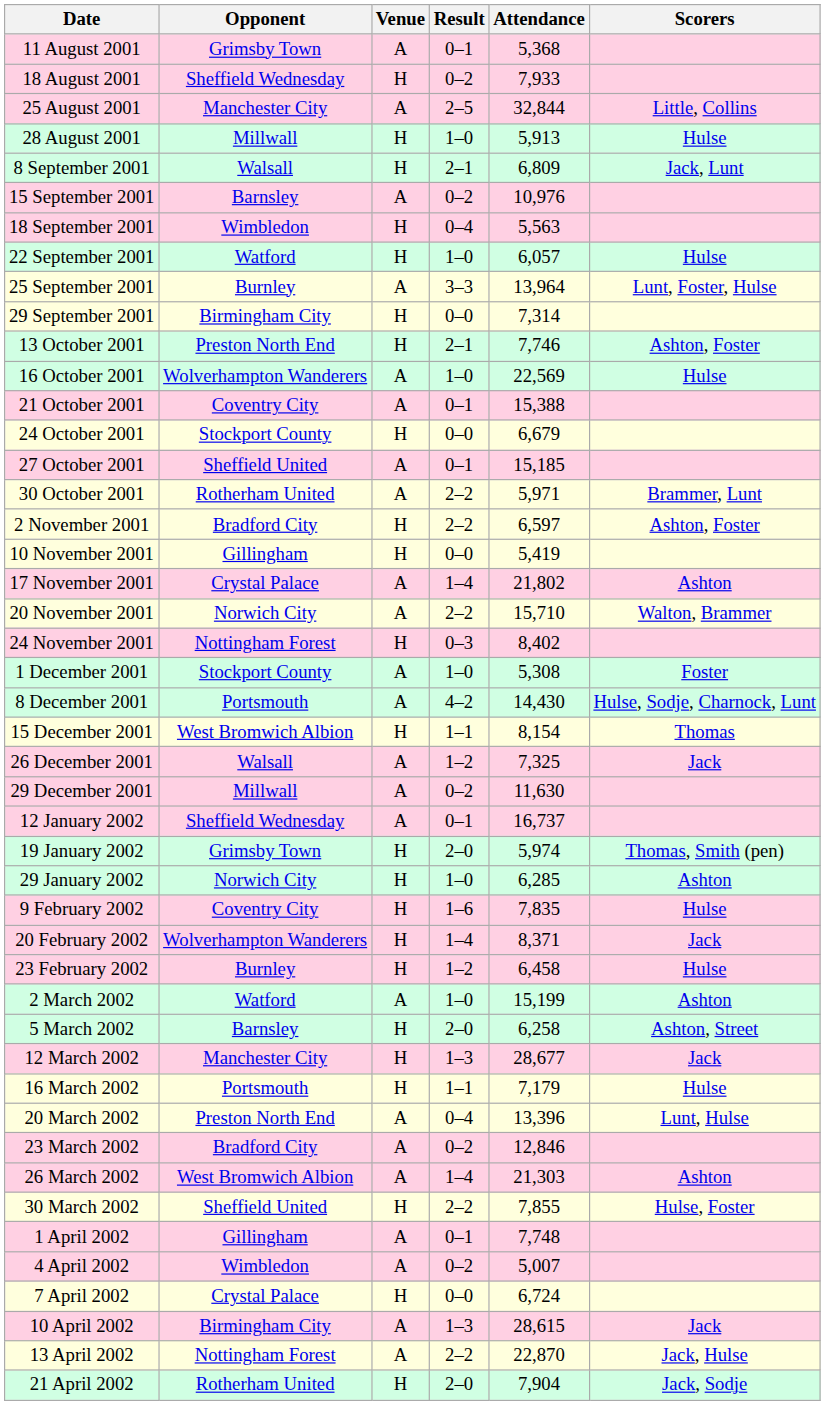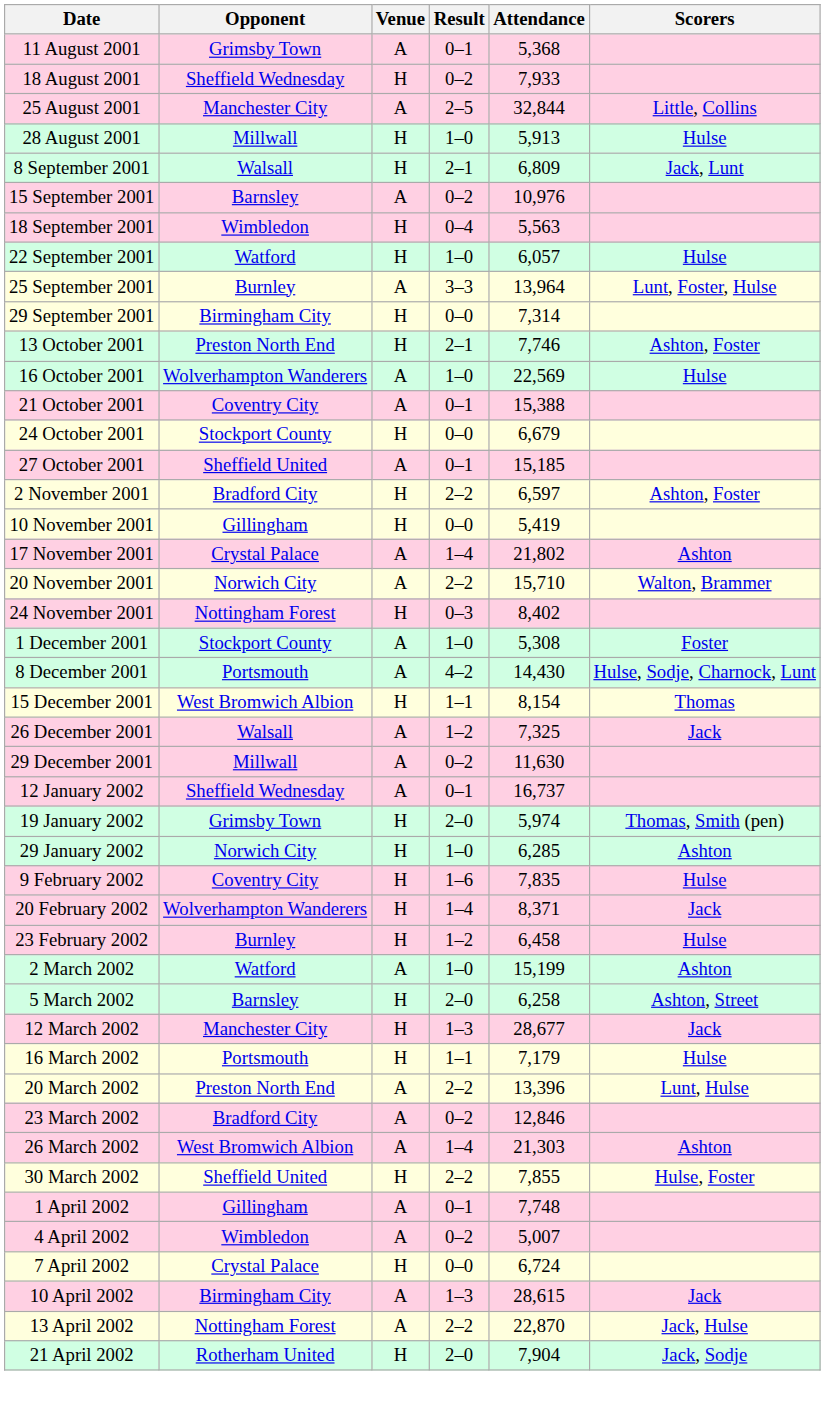 <table class="wikitable sortable" style="font-size:100%; text-align:center">
 <tr>
 <th>Date</th>
 <th>Opponent</th>
 <th>Venue</th>
 <th>Result</th>
 <th>Attendance</th>
 <th>Scorers</th>
 </tr>
 <tr style="background-color: #ffd0e3;">
 <td>11 August 2001</td>
 <td><a href='#'>Grimsby Town</a></td>
 <td>A</td>
 <td>0–1</td>
 <td>5,368</td>
 <td></td>
 </tr>
 <tr style="background-color: #ffd0e3;">
 <td>18 August 2001</td>
 <td><a href='#'>Sheffield Wednesday</a></td>
 <td>H</td>
 <td>0–2</td>
 <td>7,933</td>
 <td></td>
 </tr>
 <tr style="background-color: #ffd0e3;">
 <td>25 August 2001</td>
 <td><a href='#'>Manchester City</a></td>
 <td>A</td>
 <td>2–5</td>
 <td>32,844</td>
 <td><a href='#'>Little</a>, <a href='#'>Collins</a></td>
 </tr>
 <tr style="background-color: #d0ffe3;">
 <td>28 August 2001</td>
 <td><a href='#'>Millwall</a></td>
 <td>H</td>
 <td>1–0</td>
 <td>5,913</td>
 <td><a href='#'>Hulse</a></td>
 </tr>
 <tr style="background-color: #d0ffe3;">
 <td>8 September 2001</td>
 <td><a href='#'>Walsall</a></td>
 <td>H</td>
 <td>2–1</td>
 <td>6,809</td>
 <td><a href='#'>Jack</a>, <a href='#'>Lunt</a></td>
 </tr>
 <tr style="background-color: #ffd0e3;">
 <td>15 September 2001</td>
 <td><a href='#'>Barnsley</a></td>
 <td>A</td>
 <td>0–2</td>
 <td>10,976</td>
 <td></td>
 </tr>
 <tr style="background-color: #ffd0e3;">
 <td>18 September 2001</td>
 <td><a href='#'>Wimbledon</a></td>
 <td>H</td>
 <td>0–4</td>
 <td>5,563</td>
 <td></td>
 </tr>
 <tr style="background-color: #d0ffe3;">
 <td>22 September 2001</td>
 <td><a href='#'>Watford</a></td>
 <td>H</td>
 <td>1–0</td>
 <td>6,057</td>
 <td><a href='#'>Hulse</a></td>
 </tr>
 <tr style="background-color: #ffffdd;">
 <td>25 September 2001</td>
 <td><a href='#'>Burnley</a></td>
 <td>A</td>
 <td>3–3</td>
 <td>13,964</td>
 <td><a href='#'>Lunt</a>, <a href='#'>Foster</a>, <a href='#'>Hulse</a></td>
 </tr>
 <tr style="background-color: #ffffdd;">
 <td>29 September 2001</td>
 <td><a href='#'>Birmingham City</a></td>
 <td>H</td>
 <td>0–0</td>
 <td>7,314</td>
 <td></td>
 </tr>
 <tr style="background-color: #d0ffe3;">
 <td>13 October 2001</td>
 <td><a href='#'>Preston North End</a></td>
 <td>H</td>
 <td>2–1</td>
 <td>7,746</td>
 <td><a href='#'>Ashton</a>, <a href='#'>Foster</a></td>
 </tr>
 <tr style="background-color: #d0ffe3;">
 <td>16 October 2001</td>
 <td><a href='#'>Wolverhampton Wanderers</a></td>
 <td>A</td>
 <td>1–0</td>
 <td>22,569</td>
 <td><a href='#'>Hulse</a></td>
 </tr>
 <tr style="background-color: #ffd0e3;">
 <td>21 October 2001</td>
 <td><a href='#'>Coventry City</a></td>
 <td>A</td>
 <td>0–1</td>
 <td>15,388</td>
 <td></td>
 </tr>
 <tr style="background-color: #ffffdd;">
 <td>24 October 2001</td>
 <td><a href='#'>Stockport County</a></td>
 <td>H</td>
 <td>0–0</td>
 <td>6,679</td>
 <td></td>
 </tr>
 <tr style="background-color: #ffd0e3;">
 <td>27 October 2001</td>
 <td><a href='#'>Sheffield United</a></td>
 <td>A</td>
 <td>0–1</td>
 <td>15,185</td>
 <td></td>
-</tr>
-<tr style="background-color: #ffffdd;">
-<td>30 October 2001</td>
-<td><a href='#'>Rotherham United</a></td>
-<td>A</td>
-<td>2–2</td>
-<td>5,971</td>
-<td><a href='#'>Brammer</a>, <a href='#'>Lunt</a></td>
 </tr>
 <tr style="background-color: #ffffdd;">
 <td>2 November 2001</td>
 <td><a href='#'>Bradford City</a></td>
 <td>H</td>
 <td>2–2</td>
 <td>6,597</td>
 <td><a href='#'>Ashton</a>, <a href='#'>Foster</a></td>
 </tr>
 <tr style="background-color: #ffffdd;">
 <td>10 November 2001</td>
 <td><a href='#'>Gillingham</a></td>
 <td>H</td>
 <td>0–0</td>
 <td>5,419</td>
 <td></td>
 </tr>
 <tr style="background-color: #ffd0e3;">
 <td>17 November 2001</td>
 <td><a href='#'>Crystal Palace</a></td>
 <td>A</td>
 <td>1–4</td>
 <td>21,802</td>
 <td><a href='#'>Ashton</a></td>
 </tr>
 <tr style="background-color: #ffffdd;">
 <td>20 November 2001</td>
 <td><a href='#'>Norwich City</a></td>
 <td>A</td>
 <td>2–2</td>
 <td>15,710</td>
 <td><a href='#'>Walton</a>, <a href='#'>Brammer</a></td>
 </tr>
 <tr style="background-color: #ffd0e3;">
 <td>24 November 2001</td>
 <td><a href='#'>Nottingham Forest</a></td>
 <td>H</td>
 <td>0–3</td>
 <td>8,402</td>
 <td></td>
 </tr>
 <tr style="background-color: #d0ffe3;">
 <td>1 December 2001</td>
 <td><a href='#'>Stockport County</a></td>
 <td>A</td>
 <td>1–0</td>
 <td>5,308</td>
 <td><a href='#'>Foster</a></td>
 </tr>
 <tr style="background-color: #d0ffe3;">
 <td>8 December 2001</td>
 <td><a href='#'>Portsmouth</a></td>
 <td>A</td>
 <td>4–2</td>
 <td>14,430</td>
 <td><a href='#'>Hulse</a>, <a href='#'>Sodje</a>, <a href='#'>Charnock</a>, <a href='#'>Lunt</a></td>
 </tr>
 <tr style="background-color: #ffffdd;">
 <td>15 December 2001</td>
 <td><a href='#'>West Bromwich Albion</a></td>
 <td>H</td>
 <td>1–1</td>
 <td>8,154</td>
 <td><a href='#'>Thomas</a></td>
 </tr>
 <tr style="background-color: #ffd0e3;">
 <td>26 December 2001</td>
 <td><a href='#'>Walsall</a></td>
 <td>A</td>
 <td>1–2</td>
 <td>7,325</td>
 <td><a href='#'>Jack</a></td>
 </tr>
 <tr style="background-color: #ffd0e3;">
 <td>29 December 2001</td>
 <td><a href='#'>Millwall</a></td>
 <td>A</td>
 <td>0–2</td>
 <td>11,630</td>
 <td></td>
 </tr>
 <tr style="background-color: #ffd0e3;">
 <td>12 January 2002</td>
 <td><a href='#'>Sheffield Wednesday</a></td>
 <td>A</td>
 <td>0–1</td>
 <td>16,737</td>
 <td></td>
 </tr>
 <tr style="background-color: #d0ffe3;">
 <td>19 January 2002</td>
 <td><a href='#'>Grimsby Town</a></td>
 <td>H</td>
 <td>2–0</td>
 <td>5,974</td>
 <td><a href='#'>Thomas</a>, <a href='#'>Smith</a> (pen)</td>
 </tr>
 <tr style="background-color: #d0ffe3;">
 <td>29 January 2002</td>
 <td><a href='#'>Norwich City</a></td>
 <td>H</td>
 <td>1–0</td>
 <td>6,285</td>
 <td><a href='#'>Ashton</a></td>
 </tr>
 <tr style="background-color: #ffd0e3;">
 <td>9 February 2002</td>
 <td><a href='#'>Coventry City</a></td>
 <td>H</td>
 <td>1–6</td>
 <td>7,835</td>
 <td><a href='#'>Hulse</a></td>
 </tr>
 <tr style="background-color: #ffd0e3;">
 <td>20 February 2002</td>
 <td><a href='#'>Wolverhampton Wanderers</a></td>
 <td>H</td>
 <td>1–4</td>
 <td>8,371</td>
 <td><a href='#'>Jack</a></td>
 </tr>
 <tr style="background-color: #ffd0e3;">
 <td>23 February 2002</td>
 <td><a href='#'>Burnley</a></td>
 <td>H</td>
 <td>1–2</td>
 <td>6,458</td>
 <td><a href='#'>Hulse</a></td>
 </tr>
 <tr style="background-color: #d0ffe3;">
 <td>2 March 2002</td>
 <td><a href='#'>Watford</a></td>
 <td>A</td>
 <td>1–0</td>
 <td>15,199</td>
 <td><a href='#'>Ashton</a></td>
 </tr>
 <tr style="background-color: #d0ffe3;">
 <td>5 March 2002</td>
 <td><a href='#'>Barnsley</a></td>
 <td>H</td>
 <td>2–0</td>
 <td>6,258</td>
 <td><a href='#'>Ashton</a>, <a href='#'>Street</a></td>
 </tr>
 <tr style="background-color: #ffd0e3;">
 <td>12 March 2002</td>
 <td><a href='#'>Manchester City</a></td>
 <td>H</td>
 <td>1–3</td>
 <td>28,677</td>
 <td><a href='#'>Jack</a></td>
 </tr>
 <tr style="background-color: #ffffdd;">
 <td>16 March 2002</td>
 <td><a href='#'>Portsmouth</a></td>
 <td>H</td>
 <td>1–1</td>
 <td>7,179</td>
 <td><a href='#'>Hulse</a></td>
 </tr>
 <tr style="background-color: #ffffdd;">
 <td>20 March 2002</td>
 <td><a href='#'>Preston North End</a></td>
 <td>A</td>
-<td>0–4</td>
+<td>2–2</td>
 <td>13,396</td>
 <td><a href='#'>Lunt</a>, <a href='#'>Hulse</a></td>
 </tr>
 <tr style="background-color: #ffd0e3;">
 <td>23 March 2002</td>
 <td><a href='#'>Bradford City</a></td>
 <td>A</td>
 <td>0–2</td>
 <td>12,846</td>
 <td></td>
 </tr>
 <tr style="background-color: #ffd0e3;">
 <td>26 March 2002</td>
 <td><a href='#'>West Bromwich Albion</a></td>
 <td>A</td>
 <td>1–4</td>
 <td>21,303</td>
 <td><a href='#'>Ashton</a></td>
 </tr>
 <tr style="background-color: #ffffdd;">
 <td>30 March 2002</td>
 <td><a href='#'>Sheffield United</a></td>
 <td>H</td>
 <td>2–2</td>
 <td>7,855</td>
 <td><a href='#'>Hulse</a>, <a href='#'>Foster</a></td>
 </tr>
 <tr style="background-color: #ffd0e3;">
 <td>1 April 2002</td>
 <td><a href='#'>Gillingham</a></td>
 <td>A</td>
 <td>0–1</td>
 <td>7,748</td>
 <td></td>
 </tr>
 <tr style="background-color: #ffd0e3;">
 <td>4 April 2002</td>
 <td><a href='#'>Wimbledon</a></td>
 <td>A</td>
 <td>0–2</td>
 <td>5,007</td>
 <td></td>
 </tr>
 <tr style="background-color: #ffffdd;">
 <td>7 April 2002</td>
 <td><a href='#'>Crystal Palace</a></td>
 <td>H</td>
 <td>0–0</td>
 <td>6,724</td>
 <td></td>
 </tr>
 <tr style="background-color: #ffd0e3;">
 <td>10 April 2002</td>
 <td><a href='#'>Birmingham City</a></td>
 <td>A</td>
 <td>1–3</td>
 <td>28,615</td>
 <td><a href='#'>Jack</a></td>
 </tr>
 <tr style="background-color: #ffffdd;">
 <td>13 April 2002</td>
 <td><a href='#'>Nottingham Forest</a></td>
 <td>A</td>
 <td>2–2</td>
 <td>22,870</td>
 <td><a href='#'>Jack</a>, <a href='#'>Hulse</a></td>
 </tr>
 <tr style="background-color: #d0ffe3;">
 <td>21 April 2002</td>
 <td><a href='#'>Rotherham United</a></td>
 <td>H</td>
 <td>2–0</td>
 <td>7,904</td>
 <td><a href='#'>Jack</a>, <a href='#'>Sodje</a></td>
 </tr>
 </table>
